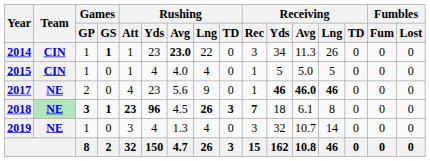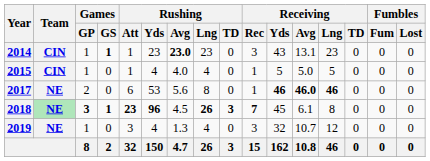 <table class="wikitable" style="text-align:center">
 <tr>
 <th rowspan="2">Year</th>
 <th rowspan="2">Team</th>
 <th colspan="2">Games</th>
 <th colspan="5">Rushing</th>
 <th colspan="5">Receiving</th>
 <th colspan="2">Fumbles</th>
 </tr>
 <tr>
 <th>GP</th>
 <th>GS</th>
 <th>Att</th>
 <th>Yds</th>
 <th>Avg</th>
 <th>Lng</th>
 <th>TD</th>
 <th>Rec</th>
 <th>Yds</th>
 <th>Avg</th>
 <th>Lng</th>
 <th>TD</th>
 <th>Fum</th>
 <th>Lost</th>
 </tr>
 <tr>
 <th><a href='#'>2014</a></th>
 <th><a href='#'>CIN</a></th>
 <td>1</td>
 <td><strong>1</strong></td>
 <td>1</td>
 <td>23</td>
 <td><strong>23.0</strong></td>
-<td>22</td>
+<td>23</td>
 <td>0</td>
 <td>3</td>
-<td>34</td>
-<td>11.3</td>
-<td>26</td>
+<td>43</td>
+<td>13.1</td>
+<td>23</td>
 <td>0</td>
 <td>0</td>
 <td>0</td>
 </tr>
 <tr>
 <th><a href='#'>2015</a></th>
 <th><a href='#'>CIN</a></th>
 <td>1</td>
 <td>0</td>
 <td>1</td>
 <td>4</td>
 <td>4.0</td>
 <td>4</td>
 <td>0</td>
 <td>1</td>
 <td>5</td>
 <td>5.0</td>
 <td>5</td>
 <td>0</td>
 <td>0</td>
 <td>0</td>
 </tr>
 <tr>
 <th><a href='#'>2017</a></th>
 <th><a href='#'>NE</a></th>
 <td>2</td>
 <td>0</td>
-<td>4</td>
-<td>23</td>
+<td>6</td>
+<td>53</td>
 <td>5.6</td>
-<td>9</td>
+<td>8</td>
 <td>0</td>
 <td>1</td>
 <td><strong>46</strong></td>
 <td><strong>46.0</strong></td>
 <td><strong>46</strong></td>
 <td>0</td>
 <td>0</td>
 <td>0</td>
 </tr>
 <tr>
 <th><a href='#'>2018</a></th>
 <th style="background:#afe6ba; width:3em;"><a href='#'>NE</a></th>
 <td><strong>3</strong></td>
 <td><strong>1</strong></td>
 <td><strong>23</strong></td>
 <td><strong>96</strong></td>
 <td>4.5</td>
 <td><strong>26</strong></td>
 <td><strong>3</strong></td>
 <td><strong>7</strong></td>
-<td>18</td>
+<td>45</td>
 <td>6.1</td>
 <td>8</td>
 <td>0</td>
 <td>0</td>
 <td>0</td>
 </tr>
 <tr>
 <th><a href='#'>2019</a></th>
 <th><a href='#'>NE</a></th>
 <td>1</td>
 <td>0</td>
 <td>3</td>
 <td>4</td>
 <td>1.3</td>
 <td>4</td>
 <td>0</td>
 <td>3</td>
 <td>32</td>
 <td>10.7</td>
-<td>14</td>
+<td>12</td>
 <td>0</td>
 <td>0</td>
 <td>0</td>
 </tr>
 <tr>
 <th colspan="2"></th>
 <th>8</th>
 <th>2</th>
 <th>32</th>
 <th>150</th>
 <th>4.7</th>
 <th>26</th>
 <th>3</th>
 <th>15</th>
 <th>162</th>
 <th>10.8</th>
 <th>46</th>
 <th>0</th>
 <th>0</th>
 <th>0</th>
 </tr>
 </table>
